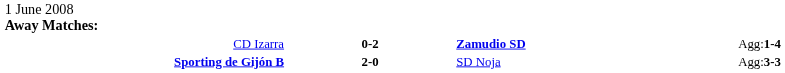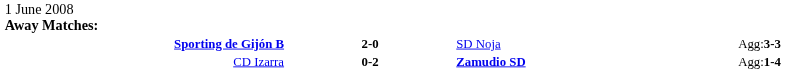 <table width=100% cellspacing=1>
 <tr>
 <th width=20%></th>
 <th width=12%></th>
 <th width=20%></th>
 <th></th>
 </tr>
 <tr>
 <td>1 June 2008<br><strong>Away Matches:</strong></td>
 </tr>
 <tr style=font-size:90%>
+<td align=right><strong><a href='#'>Sporting de Gijón B</a></strong></td>
+<td align=center><strong>2-0</strong></td>
+<td><a href='#'>SD Noja</a></td>
+<td>Agg:<strong>3-3</strong></td>
+</tr>
+<tr style=font-size:90%>
 <td align=right><a href='#'>CD Izarra</a></td>
 <td align=center><strong>0-2</strong></td>
 <td><strong><a href='#'>Zamudio SD</a></strong></td>
 <td>Agg:<strong>1-4</strong></td>
 </tr>
-<tr style=font-size:90%>
-<td align=right><strong><a href='#'>Sporting de Gijón B</a></strong></td>
-<td align=center><strong>2-0</strong></td>
-<td><a href='#'>SD Noja</a></td>
-<td>Agg:<strong>3-3</strong></td>
-</tr>
 </table>
